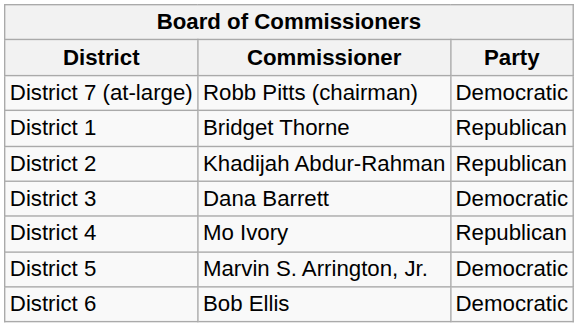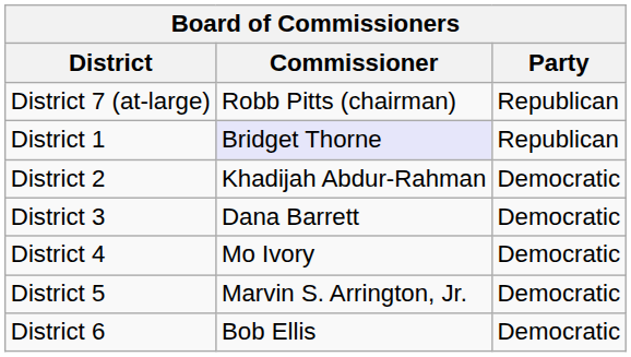 <table class=wikitable>
 <tr>
 <th colspan=3>Board of Commissioners</th>
 </tr>
 <tr>
 <th>District</th>
 <th>Commissioner</th>
 <th>Party</th>
 </tr>
 <tr>
 <td>District 7 (at-large)</td>
 <td>Robb Pitts (chairman)</td>
-<td>Democratic</td>
+<td>Republican</td>
 </tr>
 <tr>
 <td>District 1</td>
-<td>Bridget Thorne</td>
+<td style="background: lavender;">Bridget Thorne</td>
 <td>Republican</td>
 </tr>
 <tr>
 <td>District 2</td>
 <td>Khadijah Abdur-Rahman</td>
-<td>Republican</td>
+<td>Democratic</td>
 </tr>
 <tr>
 <td>District 3</td>
 <td>Dana Barrett</td>
 <td>Democratic</td>
 </tr>
 <tr>
 <td>District 4</td>
 <td>Mo Ivory</td>
-<td>Republican</td>
+<td>Democratic</td>
 </tr>
 <tr>
 <td>District 5</td>
 <td>Marvin S. Arrington, Jr.</td>
 <td>Democratic</td>
 </tr>
 <tr>
 <td>District 6</td>
 <td>Bob Ellis</td>
 <td>Democratic</td>
 </tr>
 </table>
